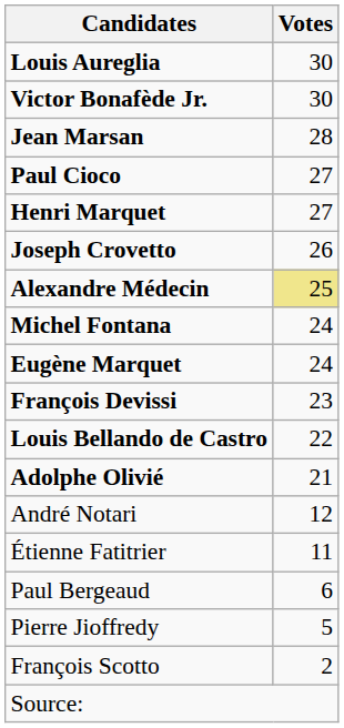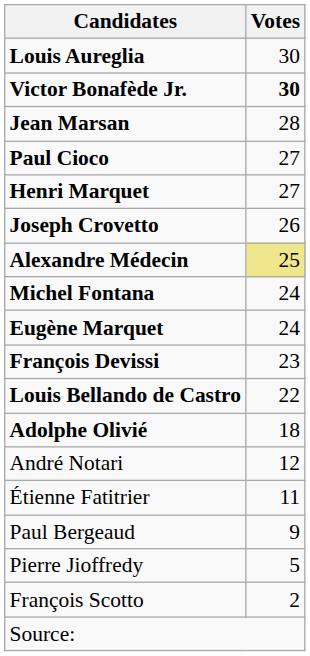 <table class="wikitable" style="text-align:right">
 <tr>
 <th>Candidates</th>
 <th>Votes</th>
 </tr>
 <tr>
 <td align=left><strong>Louis Aureglia</strong></td>
 <td>30</td>
 </tr>
 <tr>
 <td align=left><strong>Victor Bonafède Jr.</strong></td>
-<td>30</td>
+<td><strong>30</strong></td>
 </tr>
 <tr>
 <td align=left><strong>Jean Marsan</strong></td>
 <td>28</td>
 </tr>
 <tr>
 <td align=left><strong>Paul Cioco</strong></td>
 <td>27</td>
 </tr>
 <tr>
 <td align=left><strong>Henri Marquet</strong></td>
 <td>27</td>
 </tr>
 <tr>
 <td align=left><strong>Joseph Crovetto</strong></td>
 <td>26</td>
 </tr>
 <tr>
 <td align=left><strong>Alexandre Médecin</strong></td>
 <td style="background: khaki;">25</td>
 </tr>
 <tr>
 <td align=left><strong>Michel Fontana</strong></td>
 <td>24</td>
 </tr>
 <tr>
 <td align=left><strong>Eugène Marquet</strong></td>
 <td>24</td>
 </tr>
 <tr>
 <td align=left><strong>François Devissi</strong></td>
 <td>23</td>
 </tr>
 <tr>
 <td align=left><strong>Louis Bellando de Castro</strong></td>
 <td>22</td>
 </tr>
 <tr>
 <td align=left><strong>Adolphe Olivié</strong></td>
-<td>21</td>
+<td>18</td>
 </tr>
 <tr>
 <td align=left>André Notari</td>
 <td>12</td>
 </tr>
 <tr>
 <td align=left>Étienne Fatitrier</td>
 <td>11</td>
 </tr>
 <tr>
 <td align=left>Paul Bergeaud</td>
-<td>6</td>
+<td>9</td>
 </tr>
 <tr>
 <td align=left>Pierre Jioffredy</td>
 <td>5</td>
 </tr>
 <tr>
 <td align=left>François Scotto</td>
 <td>2</td>
 </tr>
 <tr>
 <td colspan=4 align=left>Source:</td>
 </tr>
 </table>
